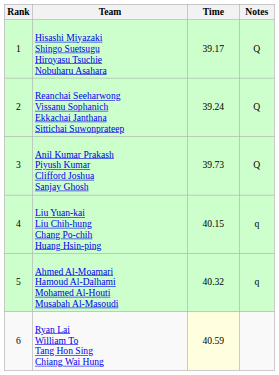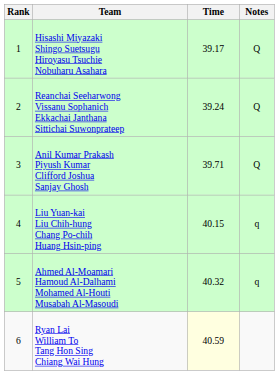 <table class="wikitable" style="text-align:center">
 <tr>
 <th width=40>Rank</th>
 <th width=250>Team</th>
 <th width=80>Time</th>
 <th width=50>Notes</th>
 </tr>
 <tr bgcolor="ccffcc">
 <td>1</td>
 <td align=left><br><a href='#'>Hisashi Miyazaki</a><br><a href='#'>Shingo Suetsugu</a><br><a href='#'>Hiroyasu Tsuchie</a><br><a href='#'>Nobuharu Asahara</a></td>
 <td>39.17</td>
 <td>Q</td>
 </tr>
 <tr bgcolor="ccffcc">
 <td>2</td>
 <td align=left><br><a href='#'>Reanchai Seeharwong</a><br><a href='#'>Vissanu Sophanich</a><br><a href='#'>Ekkachai Janthana</a><br><a href='#'>Sittichai Suwonprateep</a></td>
 <td>39.24</td>
 <td>Q</td>
 </tr>
 <tr bgcolor="ccffcc">
 <td>3</td>
 <td align=left><br><a href='#'>Anil Kumar Prakash</a><br><a href='#'>Piyush Kumar</a><br><a href='#'>Clifford Joshua</a><br><a href='#'>Sanjay Ghosh</a></td>
-<td>39.73</td>
+<td>39.71</td>
 <td>Q</td>
 </tr>
 <tr bgcolor="ccffcc">
 <td>4</td>
 <td align=left><br><a href='#'>Liu Yuan-kai</a><br><a href='#'>Liu Chih-hung</a><br><a href='#'>Chang Po-chih</a><br><a href='#'>Huang Hsin-ping</a></td>
 <td>40.15</td>
 <td>q</td>
 </tr>
 <tr bgcolor="ccffcc">
 <td>5</td>
 <td align=left><br><a href='#'>Ahmed Al-Moamari</a><br><a href='#'>Hamoud Al-Dalhami</a><br><a href='#'>Mohamed Al-Houti</a><br><a href='#'>Musabah Al-Masoudi</a></td>
 <td>40.32</td>
 <td>q</td>
 </tr>
 <tr>
 <td>6</td>
 <td align=left><br><a href='#'>Ryan Lai</a><br><a href='#'>William To</a><br><a href='#'>Tang Hon Sing</a><br><a href='#'>Chiang Wai Hung</a></td>
 <td style="background: lightyellow;">40.59</td>
 <td></td>
 </tr>
 </table>
